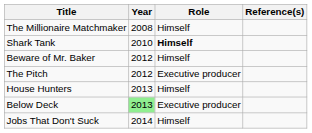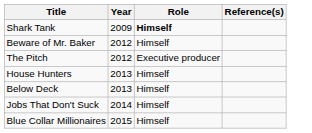 <table class="wikitable">
 <tr>
 <th>Title</th>
 <th>Year</th>
 <th>Role</th>
 <th>Reference(s)</th>
 </tr>
 <tr>
-<td>The Millionaire Matchmaker</td>
-<td>2008</td>
-<td>Himself</td>
-<td></td>
-</tr>
-<tr>
 <td>Shark Tank</td>
-<td>2010</td>
+<td>2009</td>
 <td><strong>Himself</strong></td>
 <td></td>
 </tr>
 <tr>
 <td>Beware of Mr. Baker</td>
 <td>2012</td>
 <td>Himself</td>
 <td></td>
 </tr>
 <tr>
 <td>The Pitch</td>
 <td>2012</td>
 <td>Executive producer</td>
 <td></td>
 </tr>
 <tr>
 <td>House Hunters</td>
 <td>2013</td>
 <td>Himself</td>
 <td></td>
 </tr>
 <tr>
 <td>Below Deck</td>
-<td style="background: lightgreen;">2013</td>
-<td>Executive producer</td>
+<td>2013</td>
+<td>Himself</td>
 <td></td>
 </tr>
 <tr>
 <td>Jobs That Don't Suck</td>
 <td>2014</td>
 <td>Himself</td>
 <td></td>
 </tr>
+<tr>
+<td>Blue Collar Millionaires</td>
+<td>2015</td>
+<td>Himself</td>
+<td></td>
+</tr>
 </table>
